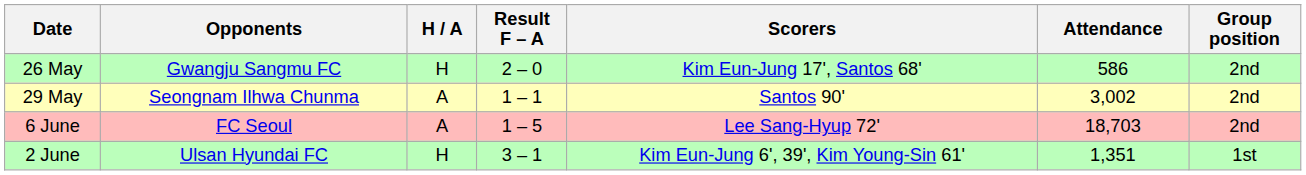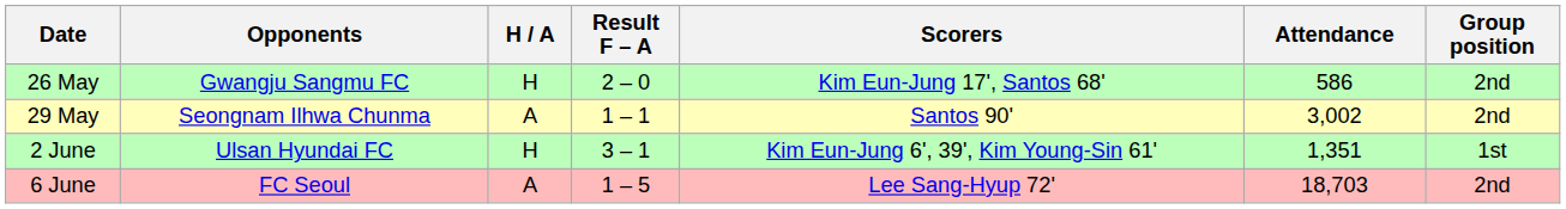 <table class="wikitable" style="text-align:center; width:90%;">
 <tr>
 <th>Date</th>
 <th>Opponents</th>
 <th>H / A</th>
 <th>Result<br>F – A</th>
 <th>Scorers</th>
 <th>Attendance</th>
 <th>Group<br>position</th>
 </tr>
 <tr bgcolor="#bbffbb">
 <td>26 May</td>
 <td><a href='#'>Gwangju Sangmu FC</a></td>
 <td>H</td>
 <td>2 – 0</td>
 <td><a href='#'>Kim Eun-Jung</a> 17', <a href='#'>Santos</a> 68'</td>
 <td>586</td>
 <td>2nd</td>
 </tr>
 <tr bgcolor="#ffffbb">
 <td>29 May</td>
 <td><a href='#'>Seongnam Ilhwa Chunma</a></td>
 <td>A</td>
 <td>1 – 1</td>
 <td><a href='#'>Santos</a> 90'</td>
 <td>3,002</td>
 <td>2nd</td>
 </tr>
+<tr bgcolor="#bbffbb">
+<td>2 June</td>
+<td><a href='#'>Ulsan Hyundai FC</a></td>
+<td>H</td>
+<td>3 – 1</td>
+<td><a href='#'>Kim Eun-Jung</a> 6', 39', <a href='#'>Kim Young-Sin</a> 61'</td>
+<td>1,351</td>
+<td>1st</td>
+</tr>
 <tr bgcolor="#ffbbbb">
 <td>6 June</td>
 <td><a href='#'>FC Seoul</a></td>
 <td>A</td>
 <td>1 – 5</td>
 <td><a href='#'>Lee Sang-Hyup</a> 72'</td>
 <td>18,703</td>
 <td>2nd</td>
 </tr>
-<tr bgcolor="#bbffbb">
-<td>2 June</td>
-<td><a href='#'>Ulsan Hyundai FC</a></td>
-<td>H</td>
-<td>3 – 1</td>
-<td><a href='#'>Kim Eun-Jung</a> 6', 39', <a href='#'>Kim Young-Sin</a> 61'</td>
-<td>1,351</td>
-<td>1st</td>
-</tr>
 </table>
